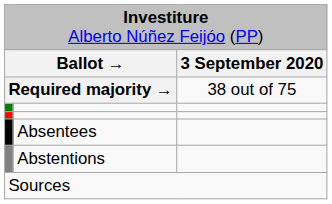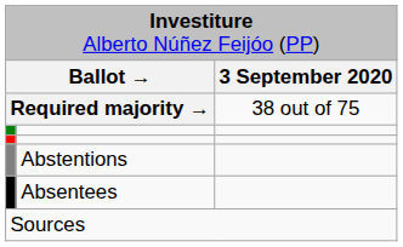 <table class="wikitable" style="text-align:center;">
 <tr>
 <td colspan="3" align="center" bgcolor="#C0C0C0"><strong>Investiture</strong><br><a href='#'>Alberto Núñez Feijóo</a> (<a href='#'>PP</a>)</td>
 </tr>
 <tr>
 <th colspan="2" width="150px">Ballot →</th>
 <th>3 September 2020</th>
 </tr>
 <tr>
 <th colspan="2">Required majority →</th>
 <td>38 out of 75 </td>
 </tr>
 <tr>
 <th width="1px" style="background:green;"></th>
 <td align="left"></td>
 <td></td>
 </tr>
 <tr>
 <th style="color:inherit;background:red;"></th>
 <td align="left"></td>
 <td></td>
 </tr>
 <tr>
-<th style="color:inherit;background:black;"></th>
-<td align="left">Absentees</td>
+<th style="color:inherit;background:gray;"></th>
+<td align="left"><span>Abstentions</span></td>
 <td></td>
 </tr>
 <tr>
-<th style="color:inherit;background:gray;"></th>
-<td align="left"><span>Abstentions</span></td>
+<th style="color:inherit;background:black;"></th>
+<td align="left">Absentees</td>
 <td></td>
 </tr>
 <tr>
 <td align="left" colspan="3">Sources</td>
 </tr>
 </table>
